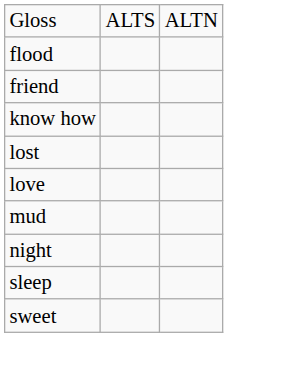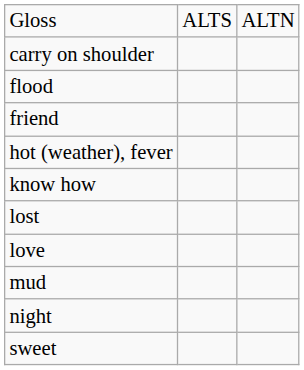 <table class="wikitable">
 <tr>
 <td>Gloss</td>
 <td>ALTS</td>
 <td>ALTN</td>
+</tr>
+<tr>
+<td>carry on shoulder</td>
+<td></td>
+<td></td>
 </tr>
 <tr>
 <td>flood</td>
 <td></td>
 <td></td>
 </tr>
 <tr>
 <td>friend</td>
+<td></td>
+<td></td>
+</tr>
+<tr>
+<td>hot (weather), fever</td>
 <td></td>
 <td></td>
 </tr>
 <tr>
 <td>know how</td>
 <td></td>
 <td></td>
 </tr>
 <tr>
 <td>lost</td>
 <td></td>
 <td></td>
 </tr>
 <tr>
 <td>love</td>
 <td></td>
 <td></td>
 </tr>
 <tr>
 <td>mud</td>
 <td></td>
 <td></td>
 </tr>
 <tr>
 <td>night</td>
 <td></td>
 <td></td>
 </tr>
 <tr>
-<td>sleep</td>
-<td></td>
-<td></td>
-</tr>
-<tr>
 <td>sweet</td>
 <td></td>
 <td></td>
 </tr>
 </table>
